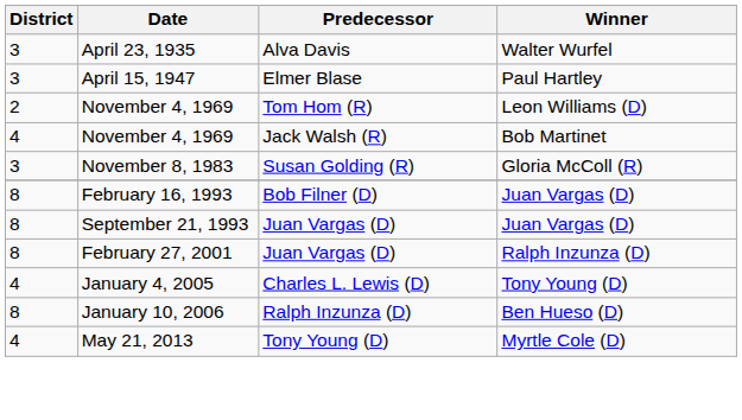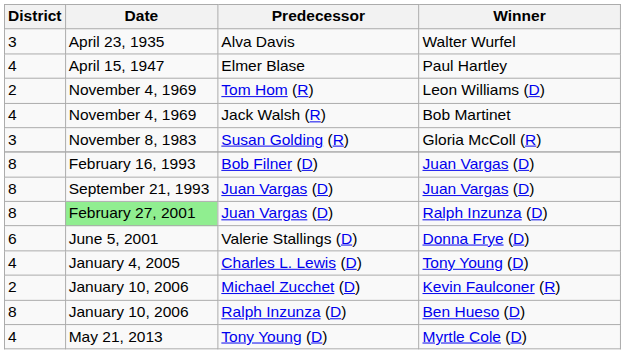 <table class="wikitable">
 <tr>
 <th width=50>District</th>
 <th width=150>Date</th>
 <th width=200>Predecessor</th>
 <th width=200>Winner</th>
 </tr>
 <tr>
 <td>3</td>
 <td>April 23, 1935</td>
 <td>Alva Davis</td>
 <td>Walter Wurfel</td>
 </tr>
 <tr>
-<td>3</td>
+<td>4</td>
 <td>April 15, 1947</td>
 <td>Elmer Blase</td>
 <td>Paul Hartley</td>
 </tr>
 <tr>
 <td>2</td>
 <td>November 4, 1969</td>
 <td><a href='#'>Tom Hom</a> (<a href='#'>R</a>)</td>
 <td>Leon Williams (<a href='#'>D</a>)</td>
 </tr>
 <tr>
 <td>4</td>
 <td>November 4, 1969</td>
 <td>Jack Walsh (<a href='#'>R</a>)</td>
 <td>Bob Martinet</td>
 </tr>
 <tr>
 <td>3</td>
 <td>November 8, 1983</td>
 <td><a href='#'>Susan Golding</a> (<a href='#'>R</a>)</td>
 <td>Gloria McColl (<a href='#'>R</a>)</td>
 </tr>
 <tr>
 </tr>
 <tr>
 <td>8</td>
 <td>February 16, 1993</td>
 <td><a href='#'>Bob Filner</a> (<a href='#'>D</a>)</td>
 <td><a href='#'>Juan Vargas</a> (<a href='#'>D</a>)</td>
 </tr>
 <tr>
 <td>8</td>
 <td>September 21, 1993</td>
 <td><a href='#'>Juan Vargas</a> (<a href='#'>D</a>)</td>
 <td><a href='#'>Juan Vargas</a> (<a href='#'>D</a>)</td>
 </tr>
 <tr>
 <td>8</td>
-<td>February 27, 2001</td>
+<td style="background: lightgreen;">February 27, 2001</td>
 <td><a href='#'>Juan Vargas</a> (<a href='#'>D</a>)</td>
 <td><a href='#'>Ralph Inzunza</a> (<a href='#'>D</a>)</td>
+</tr>
+<tr>
+<td>6</td>
+<td>June 5, 2001</td>
+<td>Valerie Stallings (<a href='#'>D</a>)</td>
+<td><a href='#'>Donna Frye</a> (<a href='#'>D</a>)</td>
 </tr>
 <tr>
 <td>4</td>
 <td>January 4, 2005</td>
 <td><a href='#'>Charles L. Lewis</a> (<a href='#'>D</a>)</td>
 <td><a href='#'>Tony Young</a> (<a href='#'>D</a>)</td>
+</tr>
+<tr>
+<td>2</td>
+<td>January 10, 2006</td>
+<td><a href='#'>Michael Zucchet</a> (<a href='#'>D</a>)</td>
+<td><a href='#'>Kevin Faulconer</a> (<a href='#'>R</a>)</td>
 </tr>
 <tr>
 <td>8</td>
 <td>January 10, 2006</td>
 <td><a href='#'>Ralph Inzunza</a> (<a href='#'>D</a>)</td>
 <td><a href='#'>Ben Hueso</a> (<a href='#'>D</a>)</td>
 </tr>
 <tr>
 <td>4</td>
 <td>May 21, 2013</td>
 <td><a href='#'>Tony Young</a> (<a href='#'>D</a>)</td>
 <td><a href='#'>Myrtle Cole</a> (<a href='#'>D</a>)</td>
 </tr>
 </table>
